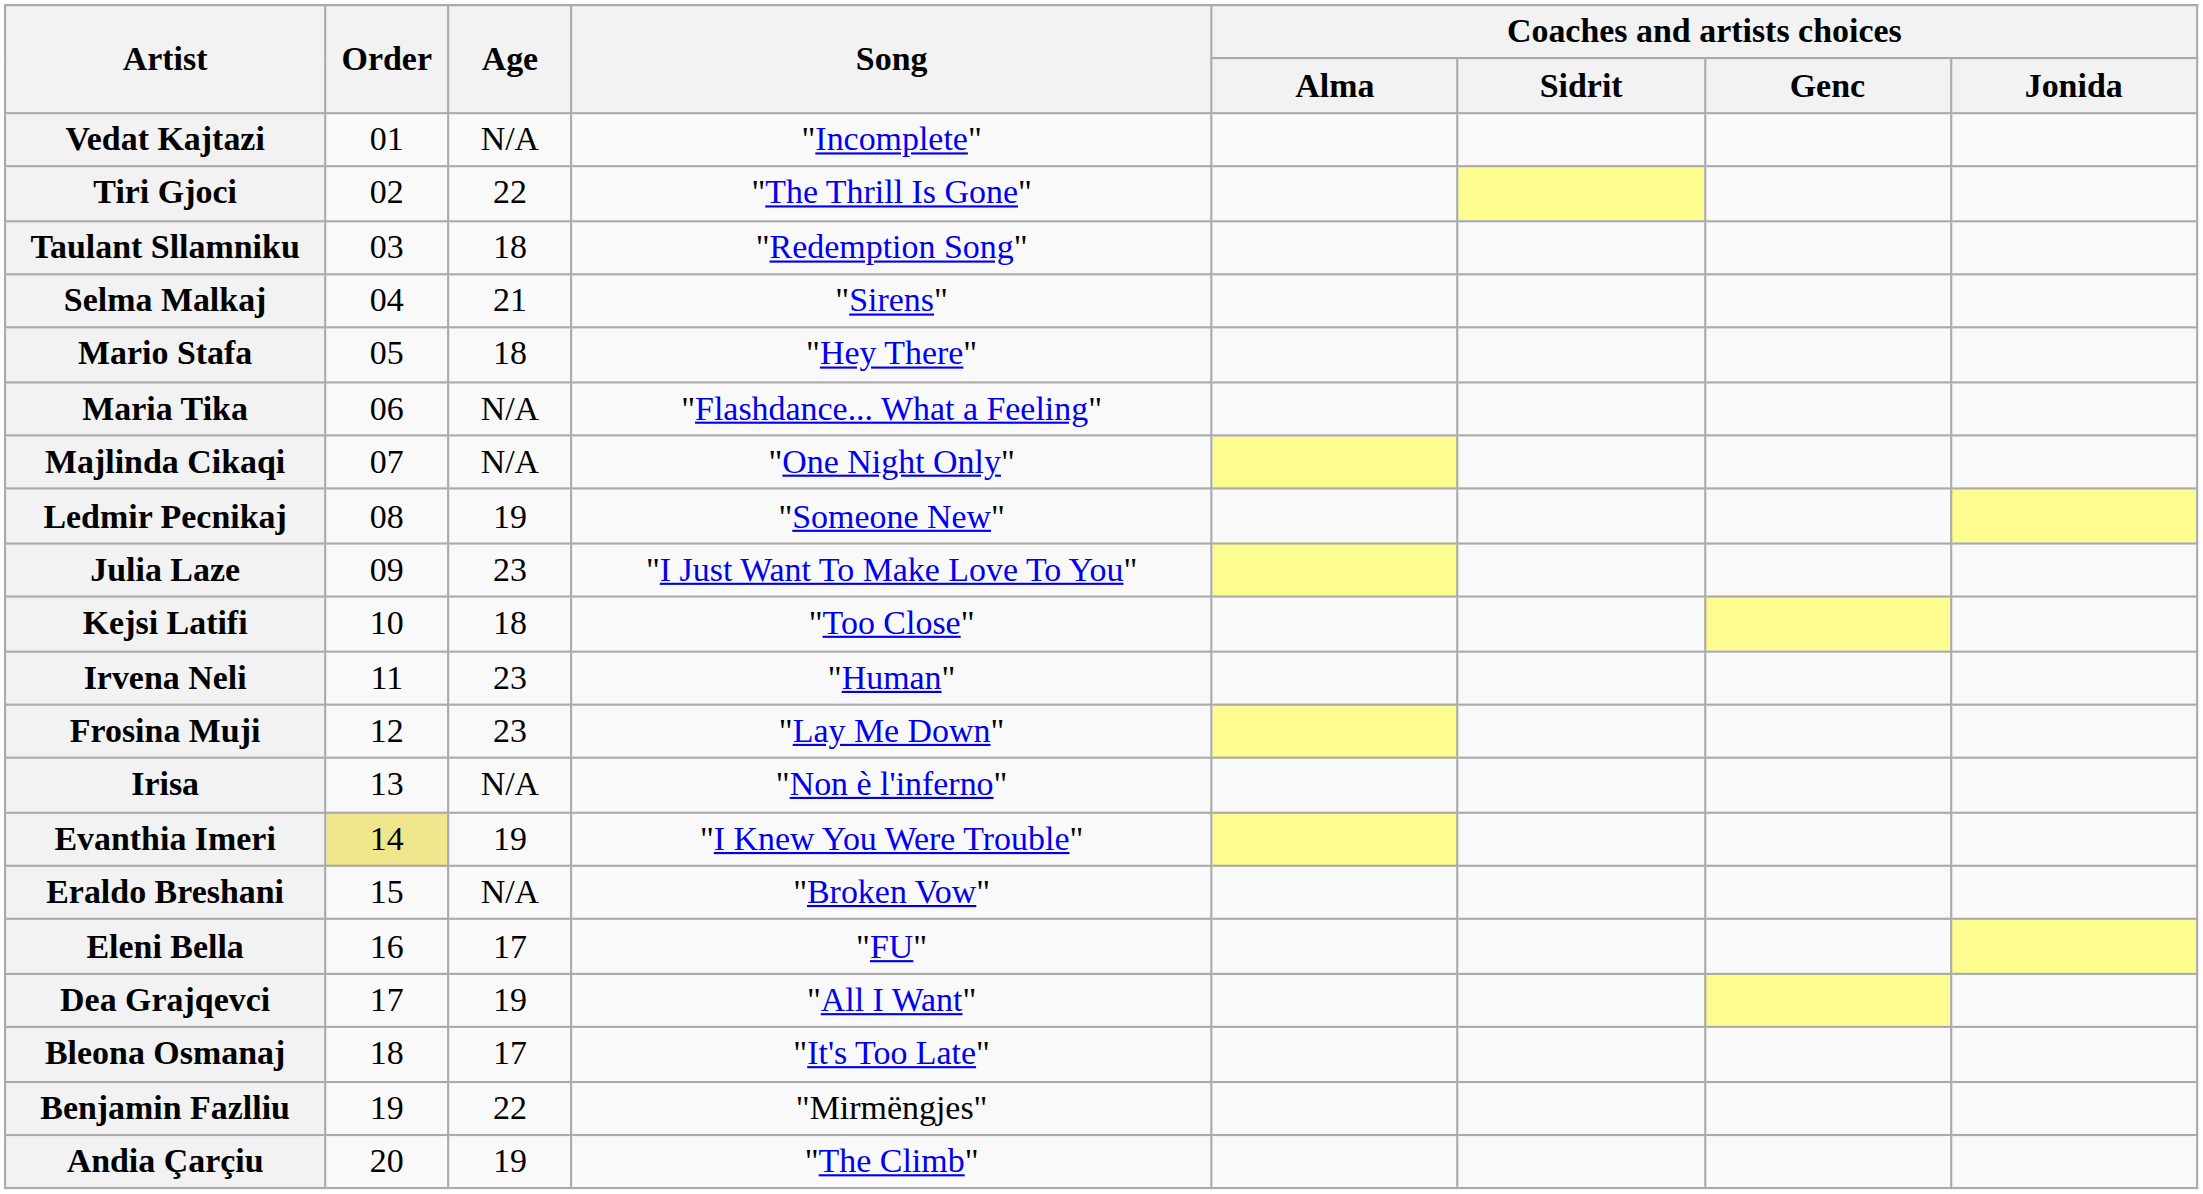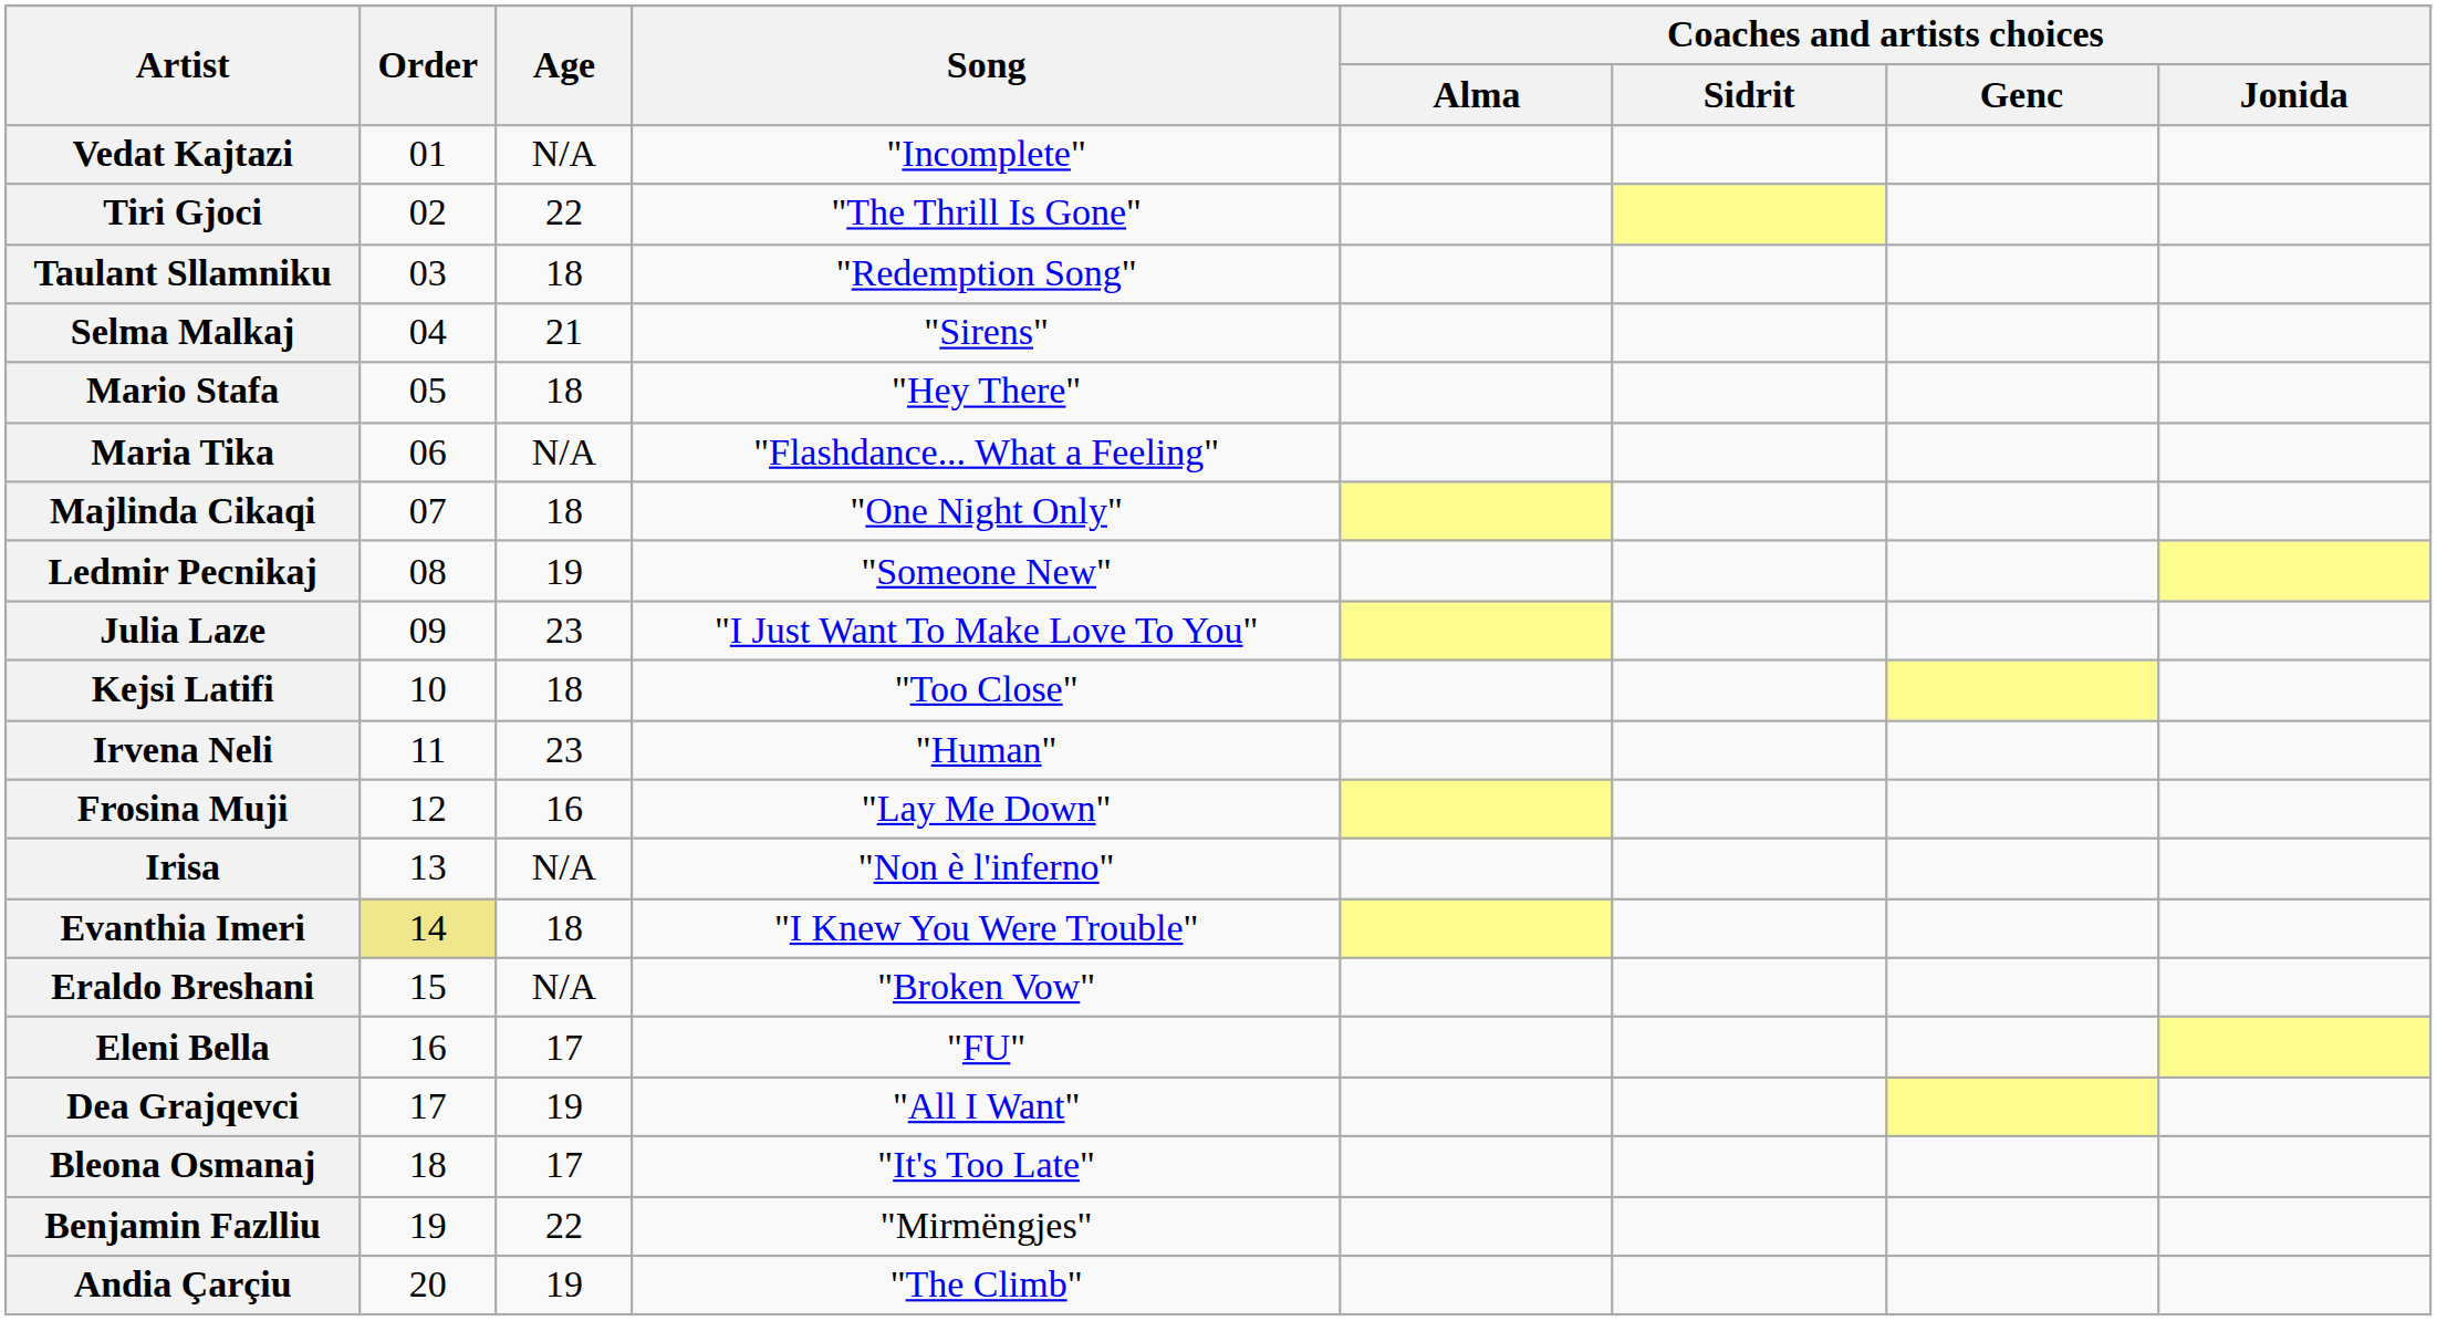 <table class="wikitable plainrowheaders" style="text-align:center;">
 <tr>
 </tr>
 <tr>
 <th scope="col" rowspan="2" style="width:13%;">Artist</th>
 <th scope="col" rowspan="2" style="width:05%;">Order</th>
 <th scope="col" rowspan="2" style="width:05%;">Age</th>
 <th scope="col" rowspan="2" style="width:26%;">Song</th>
 <th colspan="4" style="width:40%;">Coaches and artists choices</th>
 </tr>
 <tr>
 <th style="width:10%;">Alma</th>
 <th style="width:10%;">Sidrit</th>
 <th style="width:10%;">Genc</th>
 <th style="width:10%;">Jonida</th>
 </tr>
 <tr>
 <th scope="row">Vedat Kajtazi</th>
 <td>01</td>
 <td>N/A</td>
 <td>"<a href='#'>Incomplete</a>"</td>
 <td></td>
 <td></td>
 <td></td>
 <td></td>
 </tr>
 <tr>
 <th scope="row">Tiri Gjoci</th>
 <td>02</td>
 <td>22</td>
 <td>"<a href='#'>The Thrill Is Gone</a>"</td>
 <td><strong></strong></td>
 <td style="background:#fdfc8f;"><strong></strong></td>
 <td></td>
 <td><strong></strong></td>
 </tr>
 <tr>
 <th scope="row">Taulant Sllamniku</th>
 <td>03</td>
 <td>18</td>
 <td>"<a href='#'>Redemption Song</a>"</td>
 <td></td>
 <td></td>
 <td></td>
 <td></td>
 </tr>
 <tr>
 <th scope="row">Selma Malkaj</th>
 <td>04</td>
 <td>21</td>
 <td>"<a href='#'>Sirens</a>"</td>
 <td></td>
 <td></td>
 <td></td>
 <td></td>
 </tr>
 <tr>
 <th scope="row">Mario Stafa</th>
 <td>05</td>
 <td>18</td>
 <td>"<a href='#'>Hey There</a>"</td>
 <td></td>
 <td></td>
 <td></td>
 <td></td>
 </tr>
 <tr>
 <th scope="row">Maria Tika</th>
 <td>06</td>
 <td>N/A</td>
 <td>"<a href='#'>Flashdance... What a Feeling</a>"</td>
 <td></td>
 <td></td>
 <td></td>
 <td></td>
 </tr>
 <tr>
 <th scope="row">Majlinda Cikaqi</th>
 <td>07</td>
-<td>N/A</td>
+<td>18</td>
 <td>"<a href='#'>One Night Only</a>"</td>
 <td style="background:#fdfc8f;"><strong></strong></td>
 <td><strong></strong></td>
 <td></td>
 <td></td>
 </tr>
 <tr>
 <th scope="row">Ledmir Pecnikaj</th>
 <td>08</td>
 <td>19</td>
 <td>"<a href='#'>Someone New</a>"</td>
 <td></td>
 <td></td>
 <td><strong></strong></td>
 <td style="background:#fdfc8f;"><strong></strong></td>
 </tr>
 <tr>
 <th scope="row">Julia Laze</th>
 <td>09</td>
 <td>23</td>
 <td>"<a href='#'>I Just Want To Make Love To You</a>"</td>
 <td style="background:#fdfc8f;"><strong></strong></td>
 <td><strong></strong></td>
 <td><strong></strong></td>
 <td></td>
 </tr>
 <tr>
 <th scope="row">Kejsi Latifi</th>
 <td>10</td>
 <td>18</td>
 <td>"<a href='#'>Too Close</a>"</td>
 <td></td>
 <td></td>
 <td style="background:#fdfc8f;"><strong></strong></td>
 <td></td>
 </tr>
 <tr>
 <th scope="row">Irvena Neli</th>
 <td>11</td>
 <td>23</td>
 <td>"<a href='#'>Human</a>"</td>
 <td></td>
 <td></td>
 <td></td>
 <td></td>
 </tr>
 <tr>
 <th scope="row">Frosina Muji</th>
 <td>12</td>
-<td>23</td>
+<td>16</td>
 <td>"<a href='#'>Lay Me Down</a>"</td>
 <td style="background:#fdfc8f;"><strong></strong></td>
 <td></td>
 <td></td>
 <td><strong></strong></td>
 </tr>
 <tr>
 <th scope="row">Irisa</th>
 <td>13</td>
 <td>N/A</td>
 <td>"<a href='#'>Non è l'inferno</a>"</td>
 <td></td>
 <td></td>
 <td></td>
 <td></td>
 </tr>
 <tr>
 <th scope="row">Evanthia Imeri</th>
 <td style="background: khaki;">14</td>
-<td>19</td>
+<td>18</td>
 <td>"<a href='#'>I Knew You Were Trouble</a>"</td>
 <td style="background:#fdfc8f;"><strong></strong></td>
 <td></td>
 <td><strong></strong></td>
 <td></td>
 </tr>
 <tr>
 <th scope="row">Eraldo Breshani</th>
 <td>15</td>
 <td>N/A</td>
 <td>"<a href='#'>Broken Vow</a>"</td>
 <td></td>
 <td></td>
 <td></td>
 <td></td>
 </tr>
 <tr>
 <th scope="row">Eleni Bella</th>
 <td>16</td>
 <td>17</td>
 <td>"<a href='#'>FU</a>"</td>
 <td></td>
 <td></td>
 <td></td>
 <td style="background:#fdfc8f;"><strong></strong></td>
 </tr>
 <tr>
 <th scope="row">Dea Grajqevci</th>
 <td>17</td>
 <td>19</td>
 <td>"<a href='#'>All I Want</a>"</td>
 <td></td>
 <td><strong></strong></td>
 <td style="background:#fdfc8f;"><strong></strong></td>
 <td><strong></strong></td>
 </tr>
 <tr>
 <th scope="row">Bleona Osmanaj</th>
 <td>18</td>
 <td>17</td>
 <td>"<a href='#'>It's Too Late</a>"</td>
 <td></td>
 <td></td>
 <td></td>
 <td></td>
 </tr>
 <tr>
 <th scope="row">Benjamin Fazlliu</th>
 <td>19</td>
 <td>22</td>
 <td>"Mirmëngjes"</td>
 <td></td>
 <td></td>
 <td></td>
 <td></td>
 </tr>
 <tr>
 <th scope="row">Andia Çarçiu</th>
 <td>20</td>
 <td>19</td>
 <td>"<a href='#'>The Climb</a>"</td>
 <td></td>
 <td></td>
 <td></td>
 <td></td>
 </tr>
 </table>
